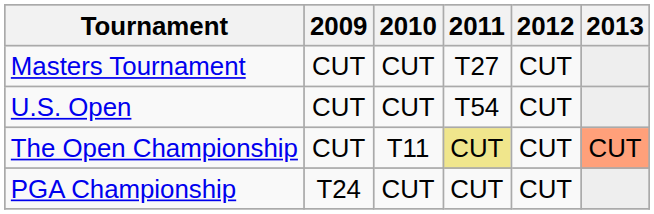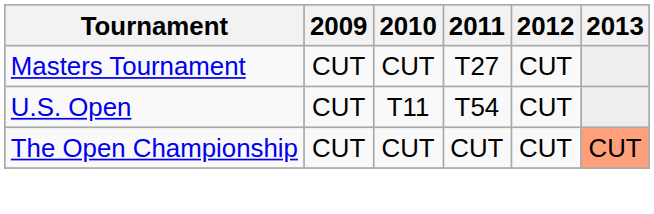 <table class="wikitable" style="font-size:95%;text-align:center;">
 <tr>
 <th>Tournament</th>
 <th>2009</th>
 <th>2010</th>
 <th>2011</th>
 <th>2012</th>
 <th>2013</th>
 </tr>
 <tr>
 <td align=left><a href='#'>Masters Tournament</a></td>
 <td>CUT</td>
 <td>CUT</td>
 <td>T27</td>
 <td>CUT</td>
 <td style="background:#eeeeee;"></td>
 </tr>
 <tr>
 <td align=left><a href='#'>U.S. Open</a></td>
 <td>CUT</td>
-<td>CUT</td>
+<td>T11</td>
 <td>T54</td>
 <td>CUT</td>
 <td style="background:#eeeeee;"></td>
 </tr>
 <tr>
 <td align=left><a href='#'>The Open Championship</a></td>
 <td>CUT</td>
-<td>T11</td>
-<td style="background: khaki;">CUT</td>
+<td>CUT</td>
+<td>CUT</td>
 <td>CUT</td>
 <td style="background: lightsalmon;">CUT</td>
 </tr>
-<tr>
-<td align=left><a href='#'>PGA Championship</a></td>
-<td>T24</td>
-<td>CUT</td>
-<td>CUT</td>
-<td>CUT</td>
-<td style="background:#eeeeee;"></td>
-</tr>
 </table>
